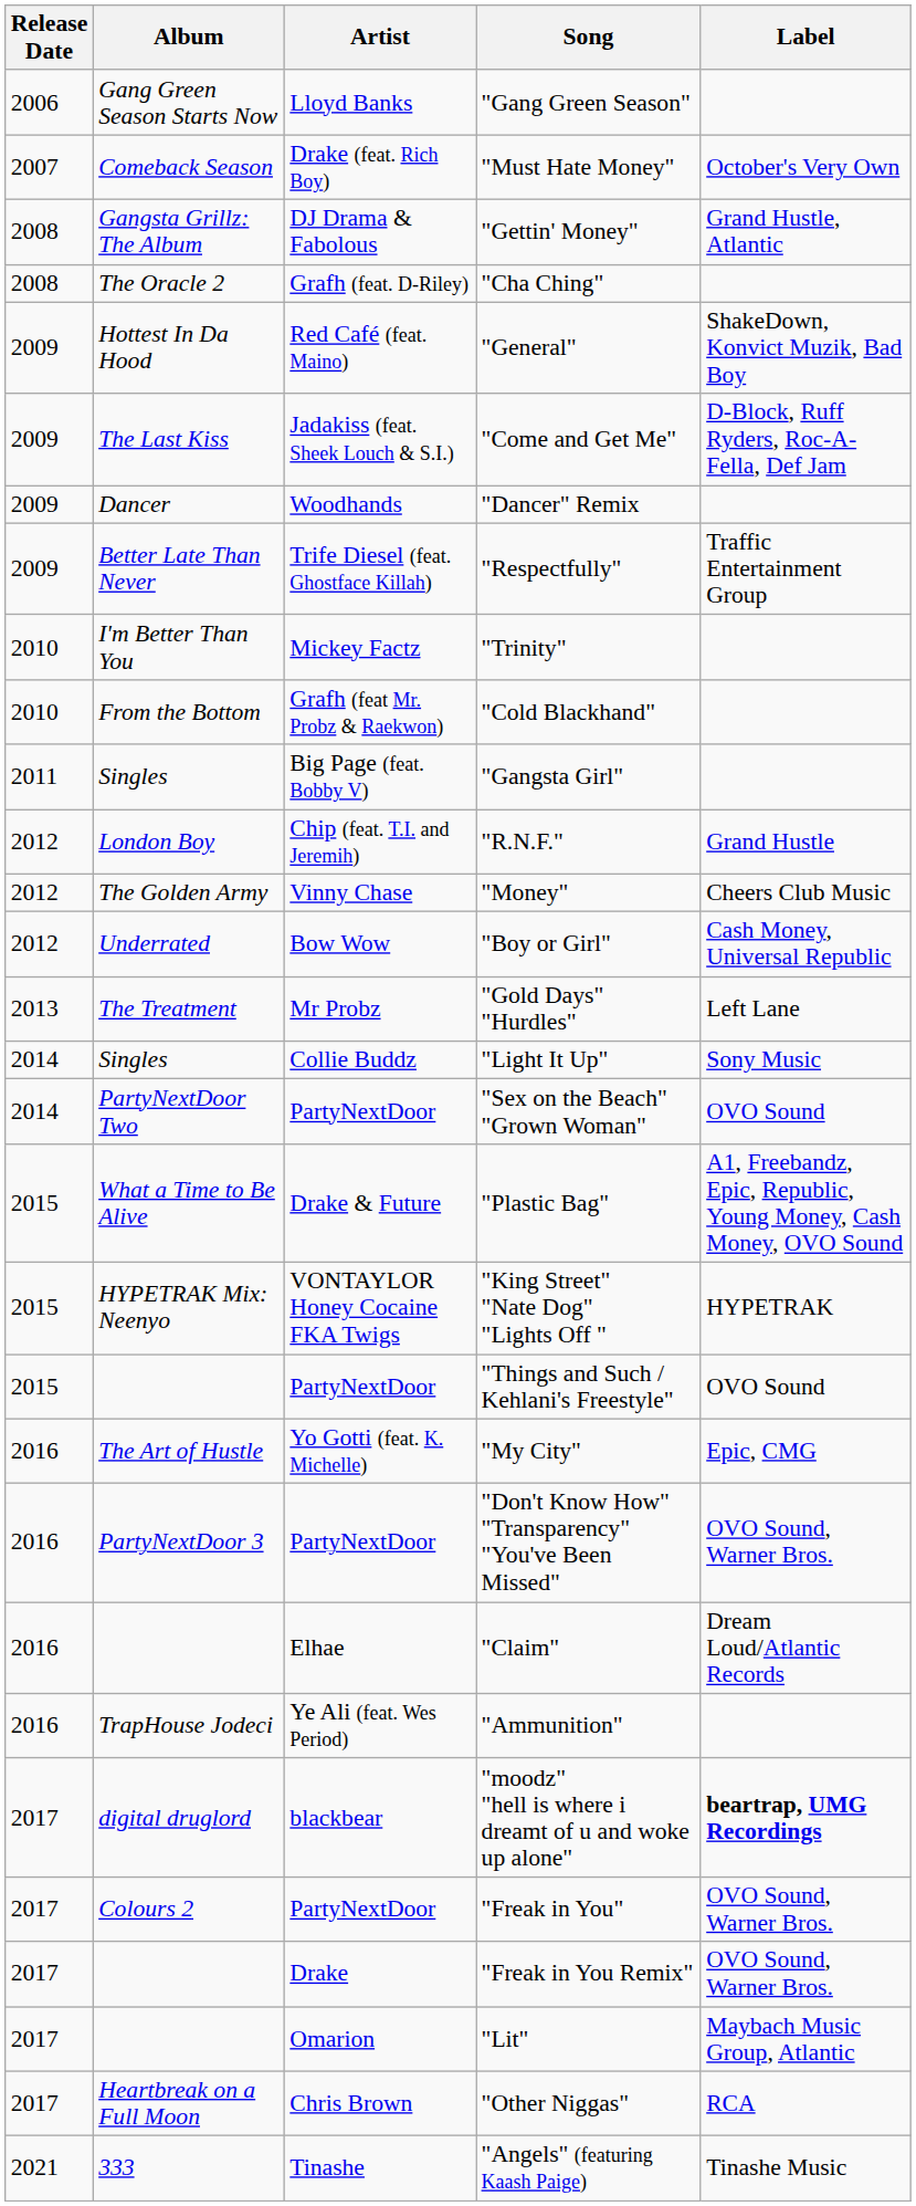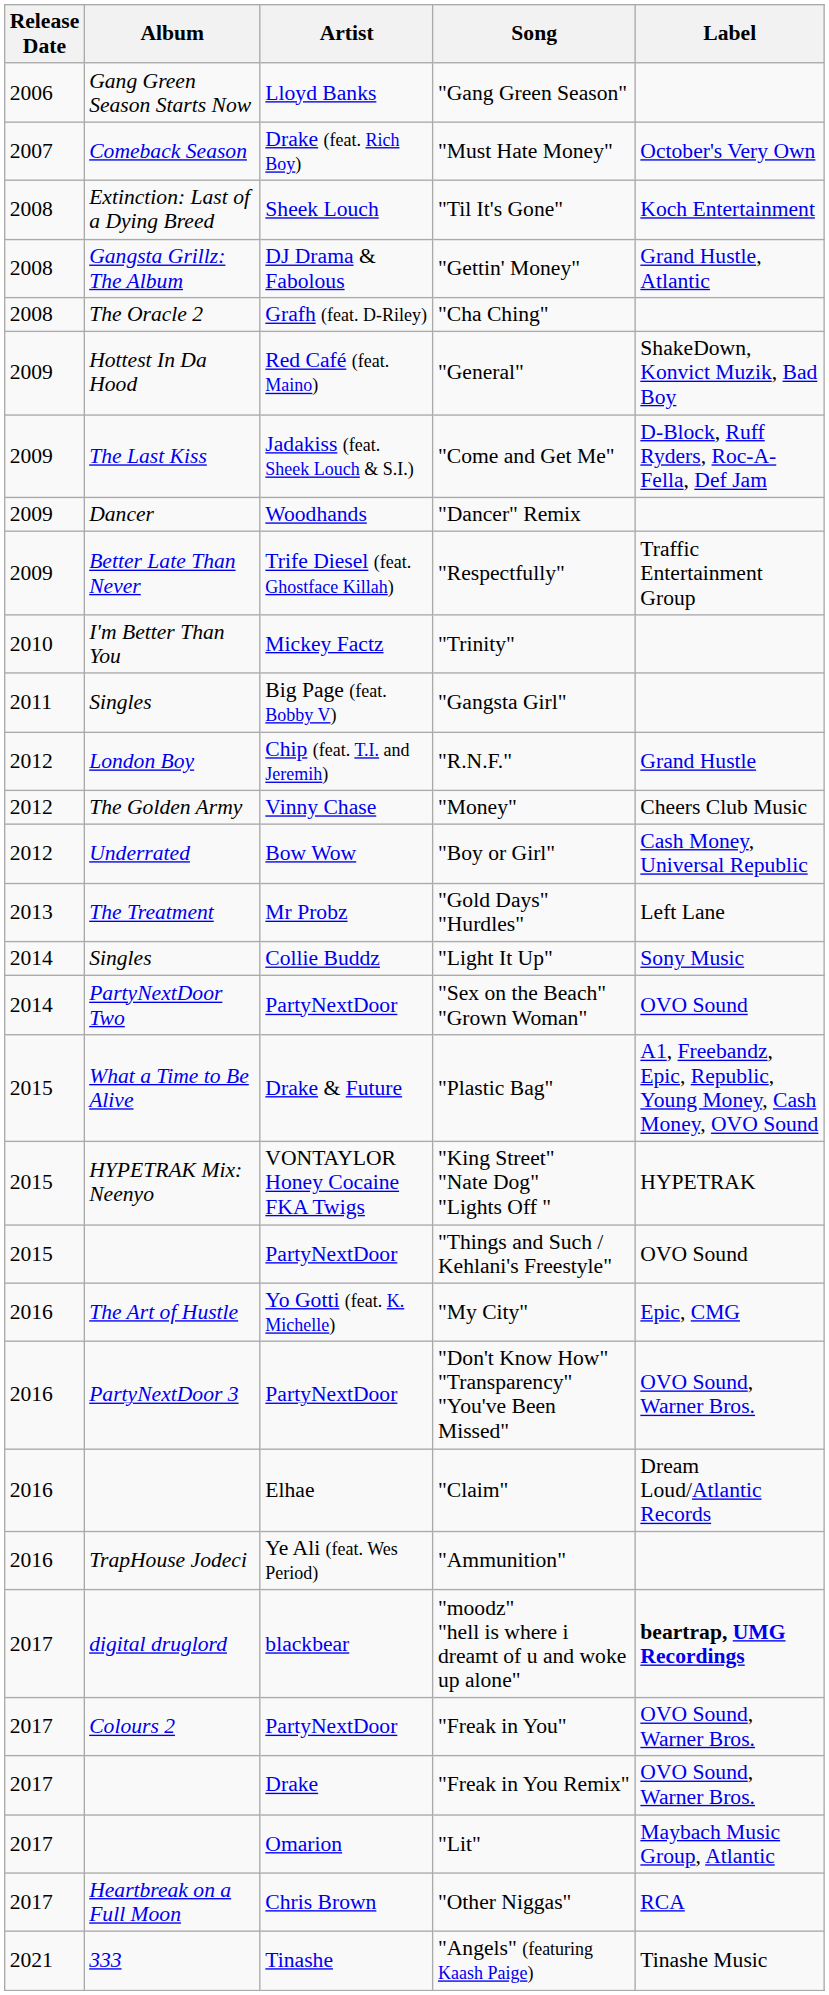 <table class="wikitable sortable">
 <tr>
 <th>Release <br> Date</th>
 <th>Album</th>
 <th>Artist</th>
 <th>Song</th>
 <th>Label</th>
 </tr>
 <tr>
 <td>2006</td>
 <td><em>Gang Green Season Starts Now</em></td>
 <td><a href='#'>Lloyd Banks</a></td>
 <td>"Gang Green Season"</td>
 <td></td>
 </tr>
 <tr>
 <td>2007</td>
 <td><em><a href='#'>Comeback Season</a></em></td>
 <td><a href='#'>Drake</a> <small>(feat. <a href='#'>Rich Boy</a>)</small></td>
 <td>"Must Hate Money"</td>
 <td><a href='#'>October's Very Own</a></td>
+</tr>
+<tr>
+<td>2008</td>
+<td><em>Extinction: Last of a Dying Breed</em></td>
+<td><a href='#'>Sheek Louch</a></td>
+<td>"Til It's Gone"</td>
+<td><a href='#'>Koch Entertainment</a></td>
 </tr>
 <tr>
 <td>2008</td>
 <td><em><a href='#'>Gangsta Grillz: The Album</a></em></td>
 <td><a href='#'>DJ Drama</a> & <a href='#'>Fabolous</a></td>
 <td>"Gettin' Money"</td>
 <td><a href='#'>Grand Hustle</a>, <a href='#'>Atlantic</a></td>
 </tr>
 <tr>
 <td>2008</td>
 <td><em>The Oracle 2</em></td>
 <td><a href='#'>Grafh</a>  <small>(feat. D-Riley)</small></td>
 <td>"Cha Ching"</td>
 <td></td>
 </tr>
 <tr>
 <td>2009</td>
 <td><em>Hottest In Da Hood</em></td>
 <td><a href='#'>Red Café</a> <small>(feat. <a href='#'>Maino</a>)</small></td>
 <td>"General"</td>
 <td>ShakeDown, <a href='#'>Konvict Muzik</a>, <a href='#'>Bad Boy</a></td>
 </tr>
 <tr>
 <td>2009</td>
 <td><em><a href='#'>The Last Kiss</a></em></td>
 <td><a href='#'>Jadakiss</a> <small>(feat. <a href='#'>Sheek Louch</a> & S.I.)</small></td>
 <td>"Come and Get Me"</td>
 <td><a href='#'>D-Block</a>, <a href='#'>Ruff Ryders</a>, <a href='#'>Roc-A-Fella</a>, <a href='#'>Def Jam</a></td>
 </tr>
 <tr>
 <td>2009</td>
 <td><em>Dancer</em></td>
 <td><a href='#'>Woodhands</a></td>
 <td>"Dancer" Remix</td>
 <td></td>
 </tr>
 <tr>
 <td>2009</td>
 <td><em><a href='#'>Better Late Than Never</a></em></td>
 <td><a href='#'>Trife Diesel</a> <small>(feat. <a href='#'>Ghostface Killah</a>)</small></td>
 <td>"Respectfully"</td>
 <td>Traffic Entertainment Group</td>
 </tr>
 <tr>
 <td>2010</td>
 <td><em>I'm Better Than You</em></td>
 <td><a href='#'>Mickey Factz</a></td>
 <td>"Trinity"</td>
-<td></td>
-</tr>
-<tr>
-<td>2010</td>
-<td><em>From the Bottom</em></td>
-<td><a href='#'>Grafh</a>  <small>(feat <a href='#'>Mr. Probz</a> & <a href='#'>Raekwon</a>)</small></td>
-<td>"Cold Blackhand"</td>
 <td></td>
 </tr>
 <tr>
 <td>2011</td>
 <td><em>Singles</em></td>
 <td>Big Page <small>(feat. <a href='#'>Bobby V</a>) </small></td>
 <td>"Gangsta Girl"</td>
 <td></td>
 </tr>
 <tr>
 <td>2012</td>
 <td><em><a href='#'>London Boy</a></em></td>
 <td><a href='#'>Chip</a>  <small>(feat. <a href='#'>T.I.</a> and <a href='#'>Jeremih</a>)</small></td>
 <td>"R.N.F."</td>
 <td><a href='#'>Grand Hustle</a></td>
 </tr>
 <tr>
 <td>2012</td>
 <td><em>The Golden Army</em></td>
 <td><a href='#'>Vinny Chase</a></td>
 <td>"Money"</td>
 <td>Cheers Club Music</td>
 </tr>
 <tr>
 <td>2012</td>
 <td><em><a href='#'>Underrated</a></em></td>
 <td><a href='#'>Bow Wow</a></td>
 <td>"Boy or Girl"</td>
 <td><a href='#'>Cash Money</a>, <a href='#'>Universal Republic</a></td>
 </tr>
 <tr>
 <td>2013</td>
 <td><em><a href='#'>The Treatment</a></em></td>
 <td><a href='#'>Mr Probz</a></td>
 <td>"Gold Days" <br> "Hurdles"</td>
 <td>Left Lane</td>
 </tr>
 <tr>
 <td>2014</td>
 <td><em>Singles</em></td>
 <td><a href='#'>Collie Buddz</a></td>
 <td>"Light It Up"</td>
 <td><a href='#'>Sony Music</a></td>
 </tr>
 <tr>
 <td>2014</td>
 <td><em><a href='#'>PartyNextDoor Two</a></em></td>
 <td><a href='#'>PartyNextDoor</a></td>
 <td>"Sex on the Beach" <br> "Grown Woman"</td>
 <td><a href='#'>OVO Sound</a></td>
 </tr>
 <tr>
 <td>2015</td>
 <td><em><a href='#'>What a Time to Be Alive</a></em></td>
 <td><a href='#'>Drake</a> & <a href='#'>Future</a></td>
 <td>"Plastic Bag"</td>
 <td><a href='#'>A1</a>, <a href='#'>Freebandz</a>, <a href='#'>Epic</a>, <a href='#'>Republic</a>, <br><a href='#'>Young Money</a>, <a href='#'>Cash Money</a>, <a href='#'>OVO Sound</a></td>
 </tr>
 <tr>
 <td>2015</td>
 <td><em>HYPETRAK Mix: Neenyo</em></td>
 <td>VONTAYLOR <br><a href='#'>Honey Cocaine</a>  <br><a href='#'>FKA Twigs</a></td>
 <td>"King Street" <br> "Nate Dog" <br>"Lights Off "</td>
 <td>HYPETRAK</td>
 </tr>
 <tr>
 <td>2015</td>
 <td></td>
 <td><a href='#'>PartyNextDoor</a></td>
 <td>"Things and Such / Kehlani's Freestyle"</td>
 <td>OVO Sound</td>
 </tr>
 <tr>
 <td>2016</td>
 <td><em><a href='#'>The Art of Hustle</a></em></td>
 <td><a href='#'>Yo Gotti</a> <small>(feat. <a href='#'>K. Michelle</a>)</small></td>
 <td>"My City"</td>
 <td><a href='#'>Epic</a>, <a href='#'>CMG</a></td>
 </tr>
 <tr>
 <td>2016</td>
 <td><em><a href='#'>PartyNextDoor 3</a></em></td>
 <td><a href='#'>PartyNextDoor</a></td>
 <td>"Don't Know How" <br> "Transparency" <br> "You've Been Missed"</td>
 <td><a href='#'>OVO Sound</a>, <a href='#'>Warner Bros.</a></td>
 </tr>
 <tr>
 <td>2016</td>
 <td></td>
 <td>Elhae</td>
 <td>"Claim"</td>
 <td>Dream Loud/<a href='#'>Atlantic Records</a></td>
 </tr>
 <tr>
 <td>2016</td>
 <td><em>TrapHouse Jodeci</em></td>
 <td>Ye Ali <small>(feat. Wes Period)</small></td>
 <td>"Ammunition"</td>
 <td></td>
 </tr>
 <tr>
 <td>2017</td>
 <td><em><a href='#'>digital druglord</a></em></td>
 <td><a href='#'>blackbear</a></td>
 <td>"moodz" <br> "hell is where i dreamt of u and woke up alone"</td>
 <td><strong>beartrap, <a href='#'>UMG Recordings</a></strong></td>
 </tr>
 <tr>
 <td>2017</td>
 <td><em><a href='#'>Colours 2</a></em></td>
 <td><a href='#'>PartyNextDoor</a></td>
 <td>"Freak in You"</td>
 <td><a href='#'>OVO Sound</a>, <a href='#'>Warner Bros.</a></td>
 </tr>
 <tr>
 <td>2017</td>
 <td></td>
 <td><a href='#'>Drake</a></td>
 <td>"Freak in You Remix"</td>
 <td><a href='#'>OVO Sound</a>, <a href='#'>Warner Bros.</a></td>
 </tr>
 <tr>
 <td>2017</td>
 <td></td>
 <td><a href='#'>Omarion</a></td>
 <td>"Lit"</td>
 <td><a href='#'>Maybach Music Group</a>, <a href='#'>Atlantic</a></td>
 </tr>
 <tr>
 <td>2017</td>
 <td><em><a href='#'>Heartbreak on a Full Moon</a></em></td>
 <td><a href='#'>Chris Brown</a></td>
 <td>"Other Niggas"</td>
 <td><a href='#'>RCA</a></td>
 </tr>
 <tr>
 <td>2021</td>
 <td><em><a href='#'>333</a></em></td>
 <td><a href='#'>Tinashe</a></td>
 <td>"Angels" <small>(featuring <a href='#'>Kaash Paige</a>)</small></td>
 <td>Tinashe Music</td>
 </tr>
 </table>
